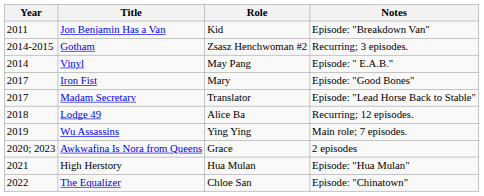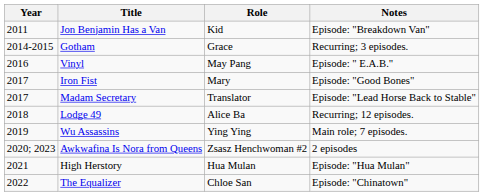 <table class="wikitable sortable">
 <tr>
 <th>Year</th>
 <th>Title</th>
 <th>Role</th>
 <th class="unsortable">Notes</th>
 </tr>
 <tr>
 <td>2011</td>
 <td><a href='#'>Jon Benjamin Has a Van</a></td>
 <td>Kid</td>
 <td>Episode: "Breakdown Van"</td>
 </tr>
 <tr>
 <td>2014-2015</td>
 <td><a href='#'>Gotham</a></td>
-<td>Zsasz Henchwoman #2</td>
+<td>Grace</td>
 <td>Recurring; 3 episodes.</td>
 </tr>
 <tr>
-<td>2014</td>
+<td>2016</td>
 <td><a href='#'>Vinyl</a></td>
 <td>May Pang</td>
 <td>Episode: " E.A.B."</td>
 </tr>
 <tr>
 <td>2017</td>
 <td><a href='#'>Iron Fist</a></td>
 <td>Mary</td>
 <td>Episode: "Good Bones"</td>
 </tr>
 <tr>
 <td>2017</td>
 <td><a href='#'>Madam Secretary</a></td>
 <td>Translator</td>
 <td>Episode: "Lead Horse Back to Stable"</td>
 </tr>
 <tr>
 <td>2018</td>
 <td><a href='#'>Lodge 49</a></td>
 <td>Alice Ba</td>
 <td>Recurring; 12 episodes.</td>
 </tr>
 <tr>
 <td>2019</td>
 <td><a href='#'>Wu Assassins</a></td>
 <td>Ying Ying</td>
 <td>Main role; 7 episodes.</td>
 </tr>
 <tr>
 <td>2020; 2023</td>
 <td><a href='#'>Awkwafina Is Nora from Queens</a></td>
-<td>Grace</td>
+<td>Zsasz Henchwoman #2</td>
 <td>2 episodes</td>
 </tr>
 <tr>
 <td>2021</td>
 <td>High Herstory</td>
 <td>Hua Mulan</td>
 <td>Episode: "Hua Mulan"</td>
 </tr>
 <tr>
 <td>2022</td>
 <td><a href='#'>The Equalizer</a></td>
 <td>Chloe San</td>
 <td>Episode: "Chinatown"</td>
 </tr>
 </table>
